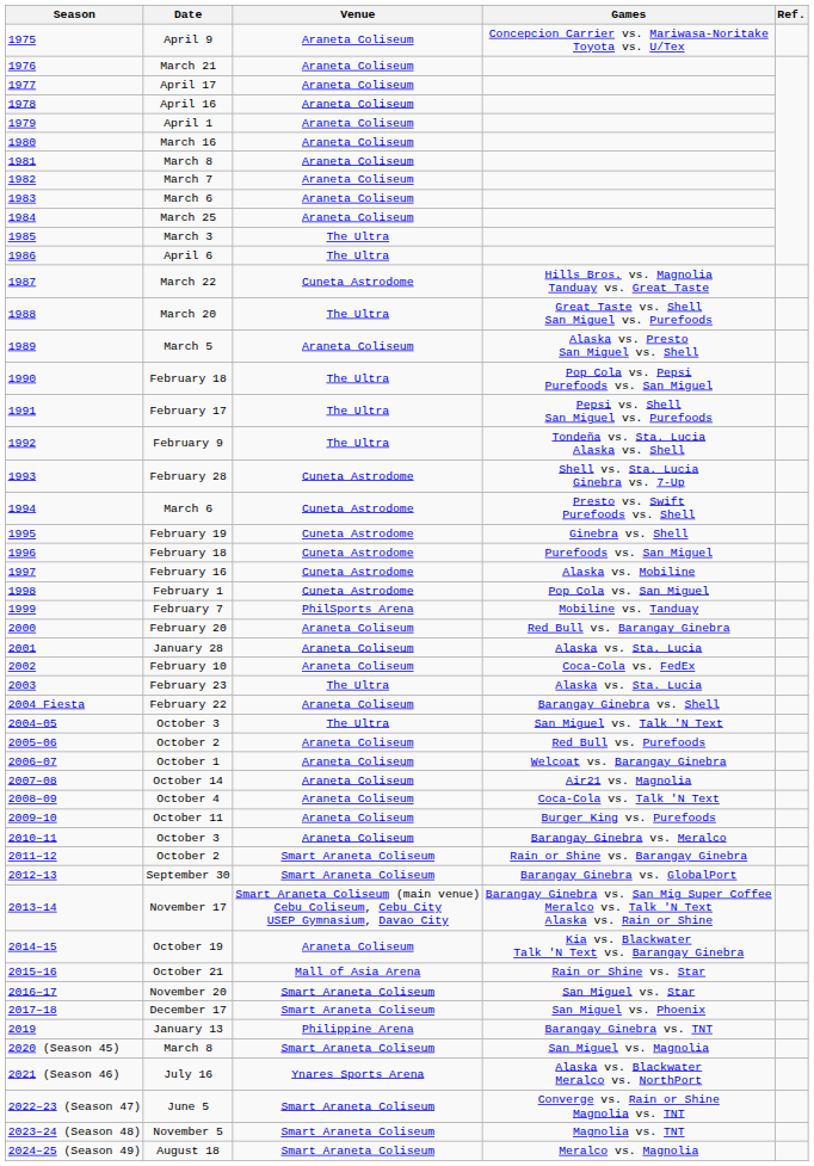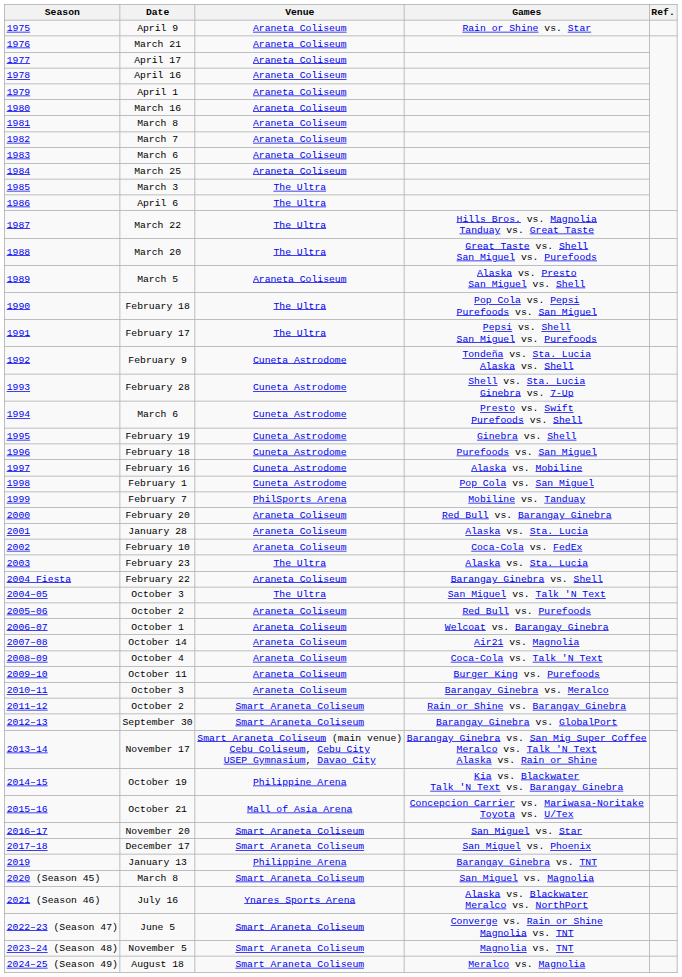 <table class="sortable wikitable" style="text-align:center;">
 <tr>
 <th>Season</th>
 <th>Date</th>
 <th>Venue</th>
 <th>Games</th>
 <th>Ref.</th>
 </tr>
 <tr>
 <td align=left><a href='#'>1975</a></td>
 <td>April 9</td>
 <td><a href='#'>Araneta Coliseum</a></td>
-<td><a href='#'>Concepcion Carrier</a> vs. <a href='#'>Mariwasa-Noritake</a> <br> <a href='#'>Toyota</a> vs. <a href='#'>U/Tex</a></td>
+<td><a href='#'>Rain or Shine</a> vs. <a href='#'>Star</a></td>
 <td></td>
 </tr>
 <tr>
 <td align=left><a href='#'>1976</a></td>
 <td>March 21</td>
 <td><a href='#'>Araneta Coliseum</a></td>
 <td></td>
 </tr>
 <tr>
 <td align=left><a href='#'>1977</a></td>
 <td>April 17</td>
 <td><a href='#'>Araneta Coliseum</a></td>
 <td></td>
 </tr>
 <tr>
 <td align=left><a href='#'>1978</a></td>
 <td>April 16</td>
 <td><a href='#'>Araneta Coliseum</a></td>
 <td></td>
 </tr>
 <tr>
 <td align=left><a href='#'>1979</a></td>
 <td>April 1</td>
 <td><a href='#'>Araneta Coliseum</a></td>
 <td></td>
 </tr>
 <tr>
 <td align=left><a href='#'>1980</a></td>
 <td>March 16</td>
 <td><a href='#'>Araneta Coliseum</a></td>
 <td></td>
 </tr>
 <tr>
 <td align=left><a href='#'>1981</a></td>
 <td>March 8</td>
 <td><a href='#'>Araneta Coliseum</a></td>
 <td></td>
 </tr>
 <tr>
 <td align=left><a href='#'>1982</a></td>
 <td>March 7</td>
 <td><a href='#'>Araneta Coliseum</a></td>
 <td></td>
 </tr>
 <tr>
 <td align=left><a href='#'>1983</a></td>
 <td>March 6</td>
 <td><a href='#'>Araneta Coliseum</a></td>
 <td></td>
 </tr>
 <tr>
 <td align=left><a href='#'>1984</a></td>
 <td>March 25</td>
 <td><a href='#'>Araneta Coliseum</a></td>
 <td></td>
 </tr>
 <tr>
 <td align=left><a href='#'>1985</a></td>
 <td>March 3</td>
 <td><a href='#'>The Ultra</a></td>
 <td></td>
 </tr>
 <tr>
 <td align=left><a href='#'>1986</a></td>
 <td>April 6</td>
 <td><a href='#'>The Ultra</a></td>
 <td></td>
 </tr>
 <tr>
 <td align=left><a href='#'>1987</a></td>
 <td>March 22</td>
-<td><a href='#'>Cuneta Astrodome</a></td>
+<td><a href='#'>The Ultra</a></td>
 <td><a href='#'>Hills Bros.</a> vs. <a href='#'>Magnolia</a> <br> <a href='#'>Tanduay</a> vs. <a href='#'>Great Taste</a></td>
 <td></td>
 </tr>
 <tr>
 <td align=left><a href='#'>1988</a></td>
 <td>March 20</td>
 <td><a href='#'>The Ultra</a></td>
 <td><a href='#'>Great Taste</a> vs. <a href='#'>Shell</a> <br> <a href='#'>San Miguel</a> vs. <a href='#'>Purefoods</a></td>
 <td></td>
 </tr>
 <tr>
 <td align=left><a href='#'>1989</a></td>
 <td>March 5</td>
 <td><a href='#'>Araneta Coliseum</a></td>
 <td><a href='#'>Alaska</a> vs. <a href='#'>Presto</a> <br> <a href='#'>San Miguel</a> vs. <a href='#'>Shell</a></td>
 <td></td>
 </tr>
 <tr>
 <td align=left><a href='#'>1990</a></td>
 <td>February 18</td>
 <td><a href='#'>The Ultra</a></td>
 <td><a href='#'>Pop Cola</a> vs. <a href='#'>Pepsi</a> <br> <a href='#'>Purefoods</a> vs. <a href='#'>San Miguel</a></td>
 <td></td>
 </tr>
 <tr>
 <td align=left><a href='#'>1991</a></td>
 <td>February 17</td>
 <td><a href='#'>The Ultra</a></td>
 <td><a href='#'>Pepsi</a> vs. <a href='#'>Shell</a> <br> <a href='#'>San Miguel</a> vs. <a href='#'>Purefoods</a></td>
 <td></td>
 </tr>
 <tr>
 <td align=left><a href='#'>1992</a></td>
 <td>February 9</td>
-<td><a href='#'>The Ultra</a></td>
+<td><a href='#'>Cuneta Astrodome</a></td>
 <td><a href='#'>Tondeña</a> vs. <a href='#'>Sta. Lucia</a> <br> <a href='#'>Alaska</a> vs. <a href='#'>Shell</a></td>
 <td></td>
 </tr>
 <tr>
 <td align=left><a href='#'>1993</a></td>
 <td>February 28</td>
 <td><a href='#'>Cuneta Astrodome</a></td>
 <td><a href='#'>Shell</a> vs. <a href='#'>Sta. Lucia</a> <br> <a href='#'>Ginebra</a> vs. <a href='#'>7-Up</a></td>
 <td></td>
 </tr>
 <tr>
 <td align=left><a href='#'>1994</a></td>
 <td>March 6</td>
 <td><a href='#'>Cuneta Astrodome</a></td>
 <td><a href='#'>Presto</a> vs. <a href='#'>Swift</a> <br> <a href='#'>Purefoods</a> vs. <a href='#'>Shell</a></td>
 <td></td>
 </tr>
 <tr>
 <td align=left><a href='#'>1995</a></td>
 <td>February 19</td>
 <td><a href='#'>Cuneta Astrodome</a></td>
 <td><a href='#'>Ginebra</a> vs. <a href='#'>Shell</a></td>
 <td></td>
 </tr>
 <tr>
 <td align=left><a href='#'>1996</a></td>
 <td>February 18</td>
 <td><a href='#'>Cuneta Astrodome</a></td>
 <td><a href='#'>Purefoods</a> vs. <a href='#'>San Miguel</a></td>
 <td></td>
 </tr>
 <tr>
 <td align=left><a href='#'>1997</a></td>
 <td>February 16</td>
 <td><a href='#'>Cuneta Astrodome</a></td>
 <td><a href='#'>Alaska</a> vs. <a href='#'>Mobiline</a></td>
 <td></td>
 </tr>
 <tr>
 <td align=left><a href='#'>1998</a></td>
 <td>February 1</td>
 <td><a href='#'>Cuneta Astrodome</a></td>
 <td><a href='#'>Pop Cola</a> vs. <a href='#'>San Miguel</a></td>
 <td></td>
 </tr>
 <tr>
 <td align=left><a href='#'>1999</a></td>
 <td>February 7</td>
 <td><a href='#'>PhilSports Arena</a></td>
 <td><a href='#'>Mobiline</a> vs. <a href='#'>Tanduay</a></td>
 <td></td>
 </tr>
 <tr>
 <td align=left><a href='#'>2000</a></td>
 <td>February 20</td>
 <td><a href='#'>Araneta Coliseum</a></td>
 <td><a href='#'>Red Bull</a> vs. <a href='#'>Barangay Ginebra</a></td>
 <td></td>
 </tr>
 <tr>
 <td align=left><a href='#'>2001</a></td>
 <td>January 28</td>
 <td><a href='#'>Araneta Coliseum</a></td>
 <td><a href='#'>Alaska</a> vs. <a href='#'>Sta. Lucia</a></td>
 <td></td>
 </tr>
 <tr>
 <td align=left><a href='#'>2002</a></td>
 <td>February 10</td>
 <td><a href='#'>Araneta Coliseum</a></td>
 <td><a href='#'>Coca-Cola</a> vs. <a href='#'>FedEx</a></td>
 <td></td>
 </tr>
 <tr>
 <td align=left><a href='#'>2003</a></td>
 <td>February 23</td>
 <td><a href='#'>The Ultra</a></td>
 <td><a href='#'>Alaska</a> vs. <a href='#'>Sta. Lucia</a></td>
 <td></td>
 </tr>
 <tr>
 <td align=left><a href='#'>2004 Fiesta</a></td>
 <td>February 22</td>
 <td><a href='#'>Araneta Coliseum</a></td>
 <td><a href='#'>Barangay Ginebra</a> vs. <a href='#'>Shell</a></td>
 <td></td>
 </tr>
 <tr>
 <td align=left><a href='#'>2004–05</a></td>
 <td>October 3</td>
 <td><a href='#'>The Ultra</a></td>
 <td><a href='#'>San Miguel</a> vs. <a href='#'>Talk 'N Text</a></td>
 <td></td>
 </tr>
 <tr>
 <td align=left><a href='#'>2005–06</a></td>
 <td>October 2</td>
 <td><a href='#'>Araneta Coliseum</a></td>
 <td><a href='#'>Red Bull</a> vs. <a href='#'>Purefoods</a></td>
 <td></td>
 </tr>
 <tr>
 <td align=left><a href='#'>2006–07</a></td>
 <td>October 1</td>
 <td><a href='#'>Araneta Coliseum</a></td>
 <td><a href='#'>Welcoat</a> vs. <a href='#'>Barangay Ginebra</a></td>
 <td></td>
 </tr>
 <tr>
 <td align=left><a href='#'>2007–08</a></td>
 <td>October 14</td>
 <td><a href='#'>Araneta Coliseum</a></td>
 <td><a href='#'>Air21</a> vs. <a href='#'>Magnolia</a></td>
 <td></td>
 </tr>
 <tr>
 <td align=left><a href='#'>2008–09</a></td>
 <td>October 4</td>
 <td><a href='#'>Araneta Coliseum</a></td>
 <td><a href='#'>Coca-Cola</a> vs. <a href='#'>Talk 'N Text</a></td>
 <td></td>
 </tr>
 <tr>
 <td align=left><a href='#'>2009–10</a></td>
 <td>October 11</td>
 <td><a href='#'>Araneta Coliseum</a></td>
 <td><a href='#'>Burger King</a> vs. <a href='#'>Purefoods</a></td>
 <td></td>
 </tr>
 <tr>
 <td align=left><a href='#'>2010–11</a></td>
 <td>October 3</td>
 <td><a href='#'>Araneta Coliseum</a></td>
 <td><a href='#'>Barangay Ginebra</a> vs. <a href='#'>Meralco</a></td>
 <td></td>
 </tr>
 <tr>
 <td align=left><a href='#'>2011–12</a></td>
 <td>October 2</td>
 <td><a href='#'>Smart Araneta Coliseum</a></td>
 <td><a href='#'>Rain or Shine</a> vs. <a href='#'>Barangay Ginebra</a></td>
 <td></td>
 </tr>
 <tr>
 <td align=left><a href='#'>2012–13</a></td>
 <td>September 30</td>
 <td><a href='#'>Smart Araneta Coliseum</a></td>
 <td><a href='#'>Barangay Ginebra</a> vs. <a href='#'>GlobalPort</a></td>
 <td></td>
 </tr>
 <tr>
 <td align=left><a href='#'>2013–14</a></td>
 <td>November 17</td>
 <td><a href='#'>Smart Araneta Coliseum</a> (main venue) <br> <a href='#'>Cebu Coliseum</a>, <a href='#'>Cebu City</a> <br> <a href='#'>USEP Gymnasium</a>, <a href='#'>Davao City</a></td>
 <td><a href='#'>Barangay Ginebra</a> vs. <a href='#'>San Mig Super Coffee</a> <br> <a href='#'>Meralco</a> vs. <a href='#'>Talk 'N Text</a> <br> <a href='#'>Alaska</a> vs. <a href='#'>Rain or Shine</a></td>
 <td></td>
 </tr>
 <tr>
 <td align=left><a href='#'>2014–15</a></td>
 <td>October 19</td>
-<td><a href='#'>Araneta Coliseum</a></td>
+<td><a href='#'>Philippine Arena</a></td>
 <td><a href='#'>Kia</a> vs. <a href='#'>Blackwater</a> <br> <a href='#'>Talk 'N Text</a> vs. <a href='#'>Barangay Ginebra</a></td>
 <td></td>
 </tr>
 <tr>
 <td align=left><a href='#'>2015–16</a></td>
 <td>October 21</td>
 <td><a href='#'>Mall of Asia Arena</a></td>
-<td><a href='#'>Rain or Shine</a> vs. <a href='#'>Star</a></td>
+<td><a href='#'>Concepcion Carrier</a> vs. <a href='#'>Mariwasa-Noritake</a> <br> <a href='#'>Toyota</a> vs. <a href='#'>U/Tex</a></td>
 <td></td>
 </tr>
 <tr>
 <td align=left><a href='#'>2016–17</a></td>
 <td>November 20</td>
 <td><a href='#'>Smart Araneta Coliseum</a></td>
 <td><a href='#'>San Miguel</a> vs. <a href='#'>Star</a></td>
 <td></td>
 </tr>
 <tr>
 <td align=left><a href='#'>2017–18</a></td>
 <td>December 17</td>
 <td><a href='#'>Smart Araneta Coliseum</a></td>
 <td><a href='#'>San Miguel</a> vs. <a href='#'>Phoenix</a></td>
 <td></td>
 </tr>
 <tr>
 <td align=left><a href='#'>2019</a></td>
 <td>January 13</td>
 <td><a href='#'>Philippine Arena</a></td>
 <td><a href='#'>Barangay Ginebra</a> vs. <a href='#'>TNT</a></td>
 <td></td>
 </tr>
 <tr>
 <td align=left><a href='#'>2020</a> (Season 45)</td>
 <td>March 8</td>
 <td><a href='#'>Smart Araneta Coliseum</a></td>
 <td><a href='#'>San Miguel</a> vs. <a href='#'>Magnolia</a></td>
 <td></td>
 </tr>
 <tr>
 <td align=left><a href='#'>2021</a> (Season 46)</td>
 <td>July 16</td>
 <td><a href='#'>Ynares Sports Arena</a></td>
 <td><a href='#'>Alaska</a> vs. <a href='#'>Blackwater</a> <br> <a href='#'>Meralco</a> vs. <a href='#'>NorthPort</a></td>
 <td></td>
 </tr>
 <tr>
 <td align=left><a href='#'>2022–23</a> (Season 47)</td>
 <td>June 5</td>
 <td><a href='#'>Smart Araneta Coliseum</a></td>
 <td><a href='#'>Converge</a> vs. <a href='#'>Rain or Shine</a> <br> <a href='#'>Magnolia</a> vs. <a href='#'>TNT</a></td>
 <td></td>
 </tr>
 <tr>
 <td align=left><a href='#'>2023–24</a> (Season 48)</td>
 <td>November 5</td>
 <td><a href='#'>Smart Araneta Coliseum</a></td>
 <td><a href='#'>Magnolia</a> vs. <a href='#'>TNT</a></td>
 <td></td>
 </tr>
 <tr>
 <td align=left><a href='#'>2024–25</a> (Season 49)</td>
 <td>August 18</td>
 <td><a href='#'>Smart Araneta Coliseum</a></td>
 <td><a href='#'>Meralco</a> vs. <a href='#'>Magnolia</a></td>
 <td></td>
 </tr>
 </table>
